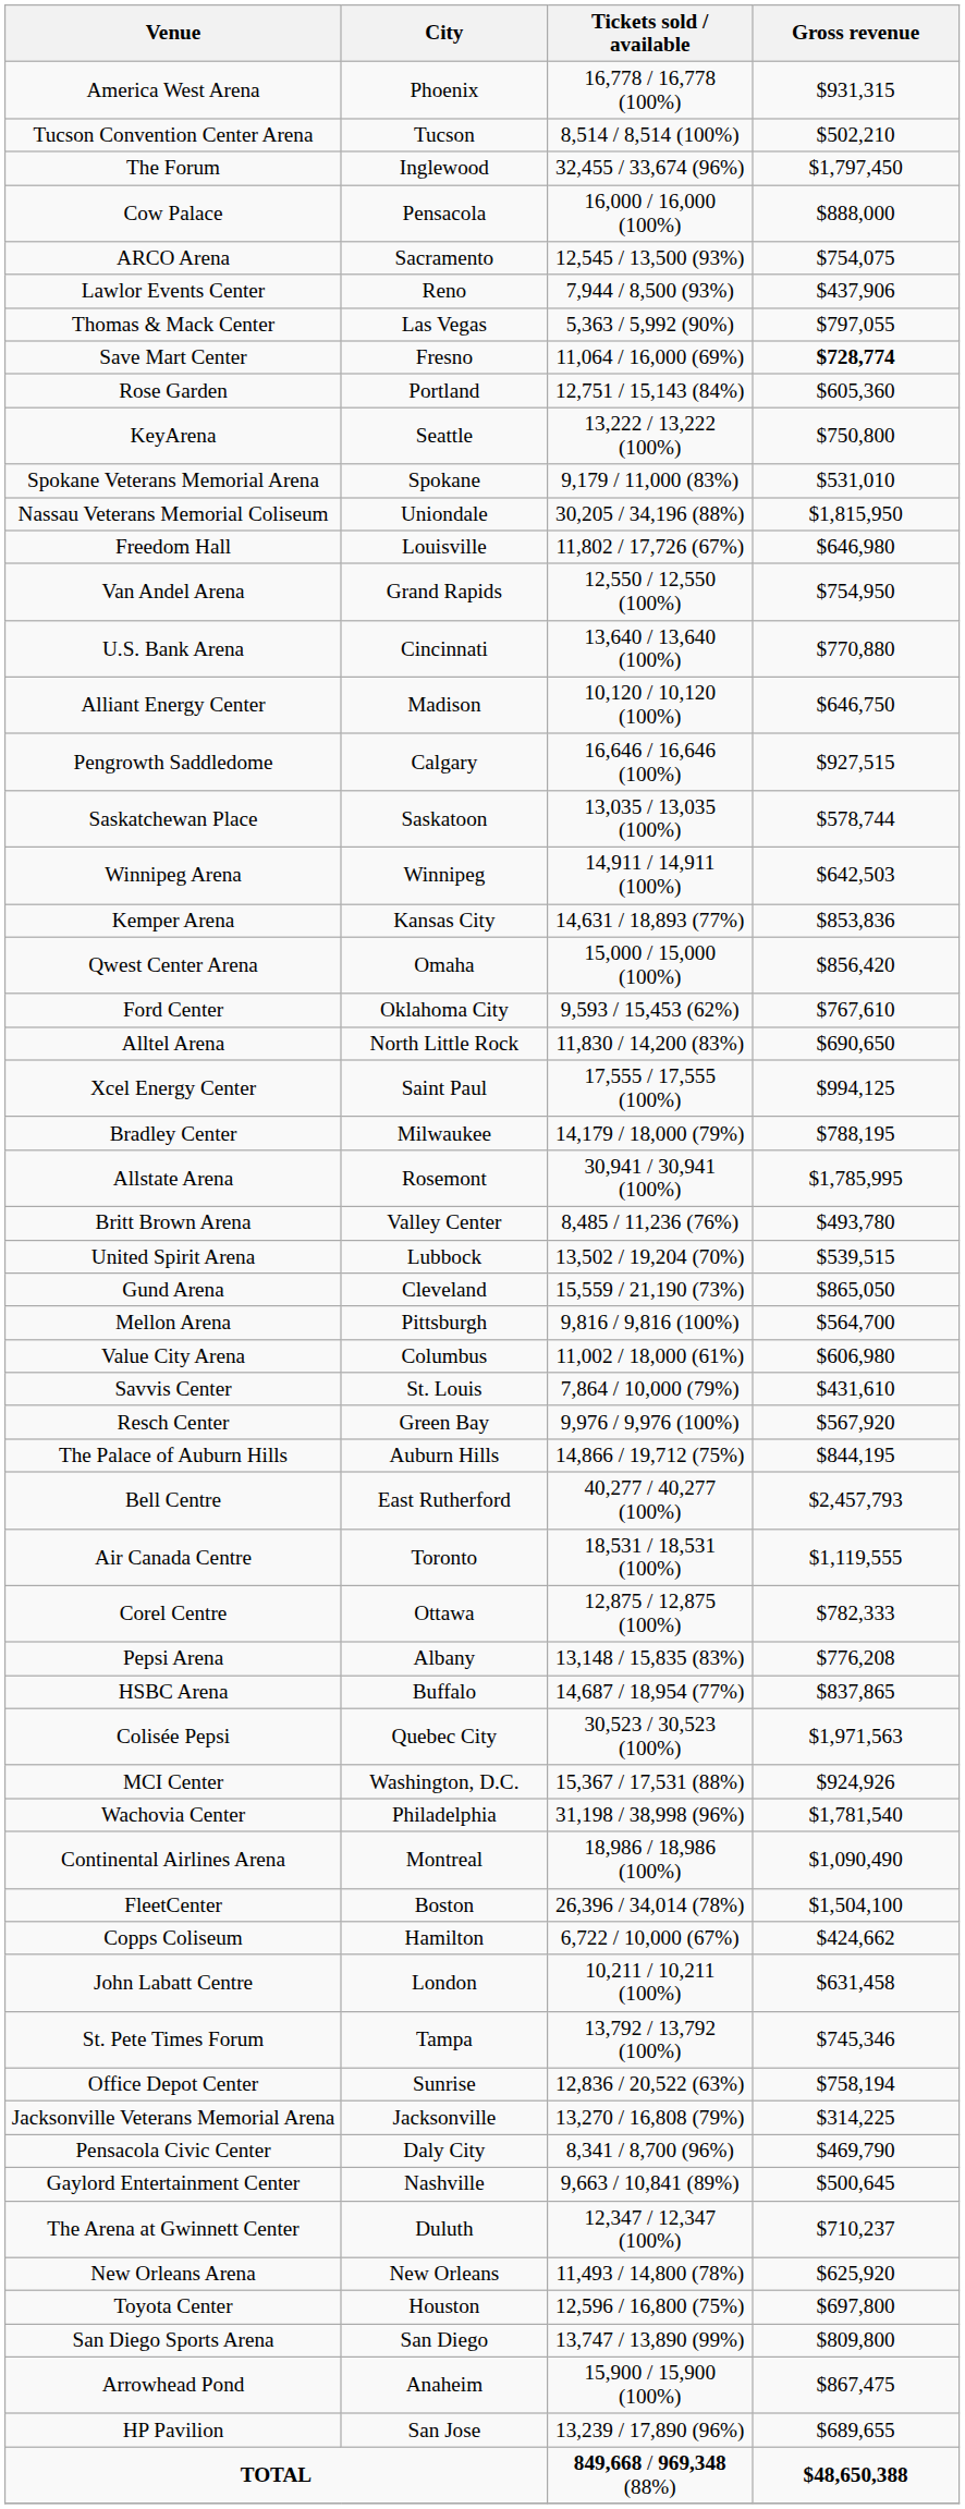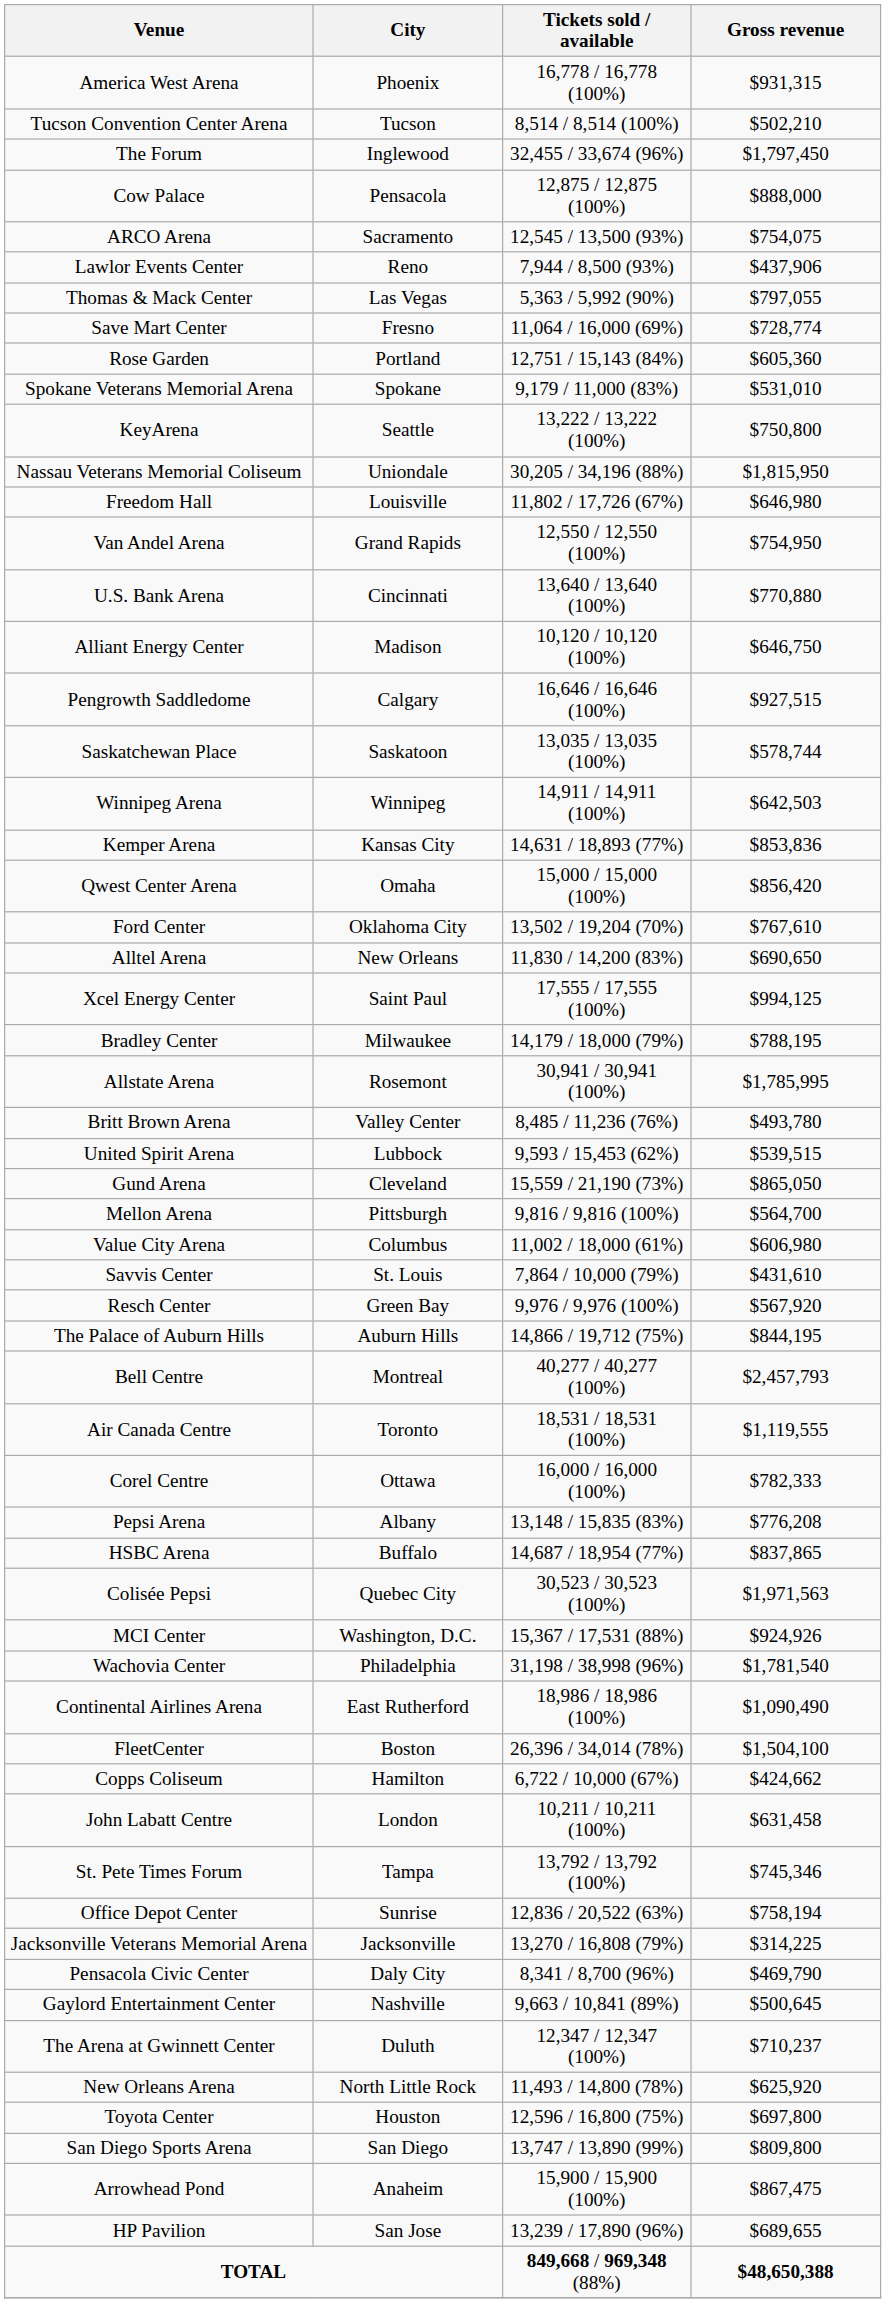 <table class="wikitable" style="text-align:center">
 <tr>
 <th style="width:250px;">Venue</th>
 <th style="width:150px;">City</th>
 <th style="width:150px;">Tickets sold / available</th>
 <th style="width:150px;">Gross revenue</th>
 </tr>
 <tr>
 <td>America West Arena</td>
 <td>Phoenix</td>
 <td>16,778 / 16,778 (100%)</td>
 <td>$931,315</td>
 </tr>
 <tr>
 <td>Tucson Convention Center Arena</td>
 <td>Tucson</td>
 <td>8,514 / 8,514 (100%)</td>
 <td>$502,210</td>
 </tr>
 <tr>
 <td>The Forum</td>
 <td>Inglewood</td>
 <td>32,455 / 33,674 (96%)</td>
 <td>$1,797,450</td>
 </tr>
 <tr>
 <td>Cow Palace</td>
 <td>Pensacola</td>
-<td>16,000 / 16,000 (100%)</td>
+<td>12,875 / 12,875 (100%)</td>
 <td>$888,000</td>
 </tr>
 <tr>
 <td>ARCO Arena</td>
 <td>Sacramento</td>
 <td>12,545 / 13,500 (93%)</td>
 <td>$754,075</td>
 </tr>
 <tr>
 <td>Lawlor Events Center</td>
 <td>Reno</td>
 <td>7,944 / 8,500 (93%)</td>
 <td>$437,906</td>
 </tr>
 <tr>
 <td>Thomas & Mack Center</td>
 <td>Las Vegas</td>
 <td>5,363 / 5,992 (90%)</td>
 <td>$797,055</td>
 </tr>
 <tr>
 <td>Save Mart Center</td>
 <td>Fresno</td>
 <td>11,064 / 16,000 (69%)</td>
-<td><strong>$728,774</strong></td>
+<td>$728,774</td>
 </tr>
 <tr>
 <td>Rose Garden</td>
 <td>Portland</td>
 <td>12,751 / 15,143 (84%)</td>
 <td>$605,360</td>
 </tr>
 <tr>
+<td>Spokane Veterans Memorial Arena</td>
+<td>Spokane</td>
+<td>9,179 / 11,000 (83%)</td>
+<td>$531,010</td>
+</tr>
+<tr>
 <td>KeyArena</td>
 <td>Seattle</td>
 <td>13,222 / 13,222 (100%)</td>
 <td>$750,800</td>
-</tr>
-<tr>
-<td>Spokane Veterans Memorial Arena</td>
-<td>Spokane</td>
-<td>9,179 / 11,000 (83%)</td>
-<td>$531,010</td>
 </tr>
 <tr>
 <td>Nassau Veterans Memorial Coliseum</td>
 <td>Uniondale</td>
 <td>30,205 / 34,196 (88%)</td>
 <td>$1,815,950</td>
 </tr>
 <tr>
 <td>Freedom Hall</td>
 <td>Louisville</td>
 <td>11,802 / 17,726 (67%)</td>
 <td>$646,980</td>
 </tr>
 <tr>
 <td>Van Andel Arena</td>
 <td>Grand Rapids</td>
 <td>12,550 / 12,550 (100%)</td>
 <td>$754,950</td>
 </tr>
 <tr>
 <td>U.S. Bank Arena</td>
 <td>Cincinnati</td>
 <td>13,640 / 13,640 (100%)</td>
 <td>$770,880</td>
 </tr>
 <tr>
 <td>Alliant Energy Center</td>
 <td>Madison</td>
 <td>10,120 / 10,120 (100%)</td>
 <td>$646,750</td>
 </tr>
 <tr>
 <td>Pengrowth Saddledome</td>
 <td>Calgary</td>
 <td>16,646 / 16,646 (100%)</td>
 <td>$927,515</td>
 </tr>
 <tr>
 <td>Saskatchewan Place</td>
 <td>Saskatoon</td>
 <td>13,035 / 13,035 (100%)</td>
 <td>$578,744</td>
 </tr>
 <tr>
 <td>Winnipeg Arena</td>
 <td>Winnipeg</td>
 <td>14,911 / 14,911 (100%)</td>
 <td>$642,503</td>
 </tr>
 <tr>
 <td>Kemper Arena</td>
 <td>Kansas City</td>
 <td>14,631 / 18,893 (77%)</td>
 <td>$853,836</td>
 </tr>
 <tr>
 <td>Qwest Center Arena</td>
 <td>Omaha</td>
 <td>15,000 / 15,000 (100%)</td>
 <td>$856,420</td>
 </tr>
 <tr>
 <td>Ford Center</td>
 <td>Oklahoma City</td>
-<td>9,593 / 15,453 (62%)</td>
+<td>13,502 / 19,204 (70%)</td>
 <td>$767,610</td>
 </tr>
 <tr>
 <td>Alltel Arena</td>
-<td>North Little Rock</td>
+<td>New Orleans</td>
 <td>11,830 / 14,200 (83%)</td>
 <td>$690,650</td>
 </tr>
 <tr>
 <td>Xcel Energy Center</td>
 <td>Saint Paul</td>
 <td>17,555 / 17,555 (100%)</td>
 <td>$994,125</td>
 </tr>
 <tr>
 <td>Bradley Center</td>
 <td>Milwaukee</td>
 <td>14,179 / 18,000 (79%)</td>
 <td>$788,195</td>
 </tr>
 <tr>
 <td>Allstate Arena</td>
 <td>Rosemont</td>
 <td>30,941 / 30,941 (100%)</td>
 <td>$1,785,995</td>
 </tr>
 <tr>
 <td>Britt Brown Arena</td>
 <td>Valley Center</td>
 <td>8,485 / 11,236 (76%)</td>
 <td>$493,780</td>
 </tr>
 <tr>
 <td>United Spirit Arena</td>
 <td>Lubbock</td>
-<td>13,502 / 19,204 (70%)</td>
+<td>9,593 / 15,453 (62%)</td>
 <td>$539,515</td>
 </tr>
 <tr>
 <td>Gund Arena</td>
 <td>Cleveland</td>
 <td>15,559 / 21,190 (73%)</td>
 <td>$865,050</td>
 </tr>
 <tr>
 <td>Mellon Arena</td>
 <td>Pittsburgh</td>
 <td>9,816 / 9,816 (100%)</td>
 <td>$564,700</td>
 </tr>
 <tr>
 <td>Value City Arena</td>
 <td>Columbus</td>
 <td>11,002 / 18,000 (61%)</td>
 <td>$606,980</td>
 </tr>
 <tr>
 <td>Savvis Center</td>
 <td>St. Louis</td>
 <td>7,864 / 10,000 (79%)</td>
 <td>$431,610</td>
 </tr>
 <tr>
 <td>Resch Center</td>
 <td>Green Bay</td>
 <td>9,976 / 9,976 (100%)</td>
 <td>$567,920</td>
 </tr>
 <tr>
 <td>The Palace of Auburn Hills</td>
 <td>Auburn Hills</td>
 <td>14,866 / 19,712 (75%)</td>
 <td>$844,195</td>
 </tr>
 <tr>
 <td>Bell Centre</td>
-<td>East Rutherford</td>
+<td>Montreal</td>
 <td>40,277 / 40,277 (100%)</td>
 <td>$2,457,793</td>
 </tr>
 <tr>
 <td>Air Canada Centre</td>
 <td>Toronto</td>
 <td>18,531 / 18,531 (100%)</td>
 <td>$1,119,555</td>
 </tr>
 <tr>
 <td>Corel Centre</td>
 <td>Ottawa</td>
-<td>12,875 / 12,875 (100%)</td>
+<td>16,000 / 16,000 (100%)</td>
 <td>$782,333</td>
 </tr>
 <tr>
 <td>Pepsi Arena</td>
 <td>Albany</td>
 <td>13,148 / 15,835 (83%)</td>
 <td>$776,208</td>
 </tr>
 <tr>
 <td>HSBC Arena</td>
 <td>Buffalo</td>
 <td>14,687 / 18,954 (77%)</td>
 <td>$837,865</td>
 </tr>
 <tr>
 <td>Colisée Pepsi</td>
 <td>Quebec City</td>
 <td>30,523 / 30,523 (100%)</td>
 <td>$1,971,563</td>
 </tr>
 <tr>
 <td>MCI Center</td>
 <td>Washington, D.C.</td>
 <td>15,367 / 17,531 (88%)</td>
 <td>$924,926</td>
 </tr>
 <tr>
 <td>Wachovia Center</td>
 <td>Philadelphia</td>
 <td>31,198 / 38,998 (96%)</td>
 <td>$1,781,540</td>
 </tr>
 <tr>
 <td>Continental Airlines Arena</td>
-<td>Montreal</td>
+<td>East Rutherford</td>
 <td>18,986 / 18,986 (100%)</td>
 <td>$1,090,490</td>
 </tr>
 <tr>
 <td>FleetCenter</td>
 <td>Boston</td>
 <td>26,396 / 34,014 (78%)</td>
 <td>$1,504,100</td>
 </tr>
 <tr>
 <td>Copps Coliseum</td>
 <td>Hamilton</td>
 <td>6,722 / 10,000 (67%)</td>
 <td>$424,662</td>
 </tr>
 <tr>
 <td>John Labatt Centre</td>
 <td>London</td>
 <td>10,211 / 10,211 (100%)</td>
 <td>$631,458</td>
 </tr>
 <tr>
 <td>St. Pete Times Forum</td>
 <td>Tampa</td>
 <td>13,792 / 13,792 (100%)</td>
 <td>$745,346</td>
 </tr>
 <tr>
 <td>Office Depot Center</td>
 <td>Sunrise</td>
 <td>12,836 / 20,522 (63%)</td>
 <td>$758,194</td>
 </tr>
 <tr>
 <td>Jacksonville Veterans Memorial Arena</td>
 <td>Jacksonville</td>
 <td>13,270 / 16,808 (79%)</td>
 <td>$314,225</td>
 </tr>
 <tr>
 <td>Pensacola Civic Center</td>
 <td>Daly City</td>
 <td>8,341 / 8,700 (96%)</td>
 <td>$469,790</td>
 </tr>
 <tr>
 <td>Gaylord Entertainment Center</td>
 <td>Nashville</td>
 <td>9,663 / 10,841 (89%)</td>
 <td>$500,645</td>
 </tr>
 <tr>
 <td>The Arena at Gwinnett Center</td>
 <td>Duluth</td>
 <td>12,347 / 12,347 (100%)</td>
 <td>$710,237</td>
 </tr>
 <tr>
 <td>New Orleans Arena</td>
-<td>New Orleans</td>
+<td>North Little Rock</td>
 <td>11,493 / 14,800 (78%)</td>
 <td>$625,920</td>
 </tr>
 <tr>
 <td>Toyota Center</td>
 <td>Houston</td>
 <td>12,596 / 16,800 (75%)</td>
 <td>$697,800</td>
 </tr>
 <tr>
 <td>San Diego Sports Arena</td>
 <td>San Diego</td>
 <td>13,747 / 13,890 (99%)</td>
 <td>$809,800</td>
 </tr>
 <tr>
 <td>Arrowhead Pond</td>
 <td>Anaheim</td>
 <td>15,900 / 15,900 (100%)</td>
 <td>$867,475</td>
 </tr>
 <tr>
 <td>HP Pavilion</td>
 <td>San Jose</td>
 <td>13,239 / 17,890 (96%)</td>
 <td>$689,655</td>
 </tr>
 <tr>
 <td colspan="2"><strong>TOTAL</strong></td>
 <td><strong>849,668</strong> / <strong>969,348</strong> (88%)</td>
 <td><strong>$48,650,388</strong></td>
 </tr>
 <tr>
 </tr>
 </table>
